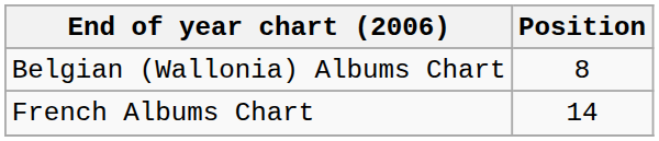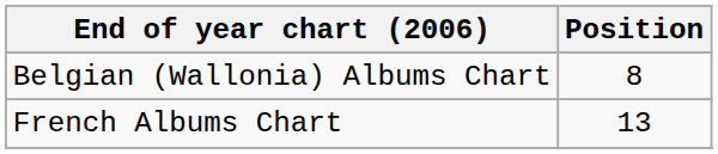 <table class="wikitable sortable">
 <tr>
 <th align="left">End of year chart (2006)</th>
 <th align="center">Position</th>
 </tr>
 <tr>
 <td align="left">Belgian (Wallonia) Albums Chart</td>
 <td align="center">8</td>
 </tr>
 <tr>
 <td align="left">French Albums Chart</td>
-<td align="center">14</td>
+<td align="center">13</td>
 </tr>
 <tr>
 </tr>
 </table>
